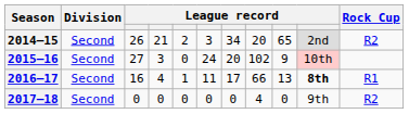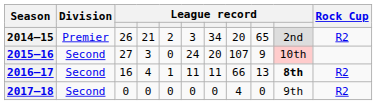 <table class="wikitable sortable plainrowheaders" style="text-align: center;">
 <tr>
 <th rowspan="2" scope="col">Season</th>
 <th rowspan="2" scope="col">Division</th>
 <th colspan="8" scope="col">League record</th>
 <th rowspan="2" scope="col"><a href='#'>Rock Cup</a></th>
 </tr>
 <tr>
 <th width="20" scope="col"></th>
 <th width="20" scope="col"></th>
 <th width="20" scope="col"></th>
 <th width="20" scope="col"></th>
 <th width="20" scope="col"></th>
 <th width="20" scope="col"></th>
 <th width="20" scope="col"></th>
 <th width="40" scope="col" data-sort-type="number"></th>
 </tr>
 <tr>
 <th scope="row">2014–15</th>
-<td><a href='#'>Second</a></td>
+<td><a href='#'>Premier</a></td>
 <td>26</td>
 <td>21</td>
 <td>2</td>
 <td>3</td>
 <td>34</td>
 <td>20</td>
 <td>65</td>
 <td bgcolor=#DDD>2nd </td>
 <td><a href='#'>R2</a></td>
 </tr>
 <tr>
 <th scope="row"><a href='#'>2015–16</a></th>
 <td><a href='#'>Second</a></td>
 <td>27</td>
 <td>3</td>
 <td>0</td>
 <td>24</td>
 <td>20</td>
-<td>102</td>
+<td>107</td>
 <td>9</td>
 <td bgcolor=#fcc>10th </td>
 <td></td>
 </tr>
 <tr>
 <th scope="row"><a href='#'>2016–17</a></th>
 <td><a href='#'>Second</a></td>
 <td>16</td>
 <td>4</td>
 <td>1</td>
 <td>11</td>
-<td>17</td>
+<td>11</td>
 <td>66</td>
 <td>13</td>
 <td><strong>8th</strong></td>
-<td><a href='#'>R1</a></td>
+<td><a href='#'>R2</a></td>
 </tr>
 <tr>
 <th scope="row"><a href='#'>2017–18</a></th>
 <td><a href='#'>Second</a></td>
 <td>0</td>
 <td>0</td>
 <td>0</td>
 <td>0</td>
 <td>0</td>
 <td>4</td>
 <td>0</td>
 <td>9th</td>
 <td><a href='#'>R2</a></td>
 </tr>
 </table>
